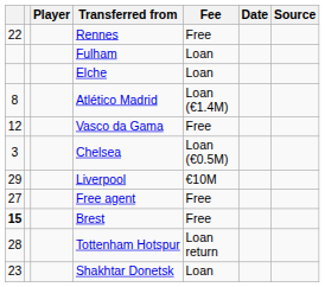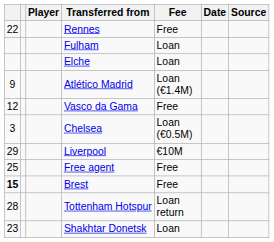 <table class="wikitable plainrowheaders sortable">
 <tr>
 <th></th>
 <th></th>
 <th scope=col>Player</th>
 <th>Transferred from</th>
 <th !scope=col; style="width: 65px;">Fee</th>
 <th scope=col>Date</th>
 <th scope=col>Source</th>
 </tr>
 <tr>
 <td align=center>22</td>
 <td align=center></td>
 <td></td>
 <td> <a href='#'>Rennes</a></td>
 <td>Free</td>
 <td></td>
 <td></td>
 </tr>
 <tr>
 <td align=center></td>
 <td align=center></td>
 <td></td>
 <td> <a href='#'>Fulham</a></td>
 <td>Loan</td>
 <td></td>
 <td></td>
 </tr>
 <tr>
 <td align=center></td>
 <td align=center></td>
 <td></td>
 <td> <a href='#'>Elche</a></td>
 <td>Loan</td>
 <td></td>
 <td></td>
 </tr>
 <tr>
-<td align=center>8</td>
+<td align=center>9</td>
 <td align=center></td>
 <td></td>
 <td> <a href='#'>Atlético Madrid</a></td>
 <td>Loan (€1.4M)</td>
 <td></td>
 <td></td>
 </tr>
 <tr>
 <td align=center>12</td>
 <td align=center></td>
 <td></td>
 <td> <a href='#'>Vasco da Gama</a></td>
 <td>Free</td>
 <td></td>
 <td></td>
 </tr>
 <tr>
 <td align=center>3</td>
 <td align=center></td>
 <td></td>
 <td> <a href='#'>Chelsea</a></td>
 <td>Loan (€0.5M)</td>
 <td></td>
 <td></td>
 </tr>
 <tr>
 <td align=center>29</td>
 <td align=center></td>
 <td></td>
 <td> <a href='#'>Liverpool</a></td>
 <td>€10M</td>
 <td></td>
 <td></td>
 </tr>
 <tr>
-<td align=center>27</td>
+<td align=center>25</td>
 <td align=center></td>
 <td></td>
 <td><a href='#'>Free agent</a></td>
 <td>Free</td>
 <td></td>
 <td></td>
 </tr>
 <tr>
 <td align=center><strong>15</strong></td>
 <td align=center></td>
 <td></td>
 <td> <a href='#'>Brest</a></td>
 <td>Free</td>
 <td></td>
 <td></td>
 </tr>
 <tr>
 <td align=center>28</td>
 <td align=center></td>
 <td></td>
 <td> <a href='#'>Tottenham Hotspur</a></td>
 <td>Loan return</td>
 <td></td>
 <td></td>
 </tr>
 <tr>
 <td align=center>23</td>
 <td align=center></td>
 <td></td>
 <td> <a href='#'>Shakhtar Donetsk</a></td>
 <td>Loan</td>
 <td></td>
 <td></td>
 </tr>
 </table>
